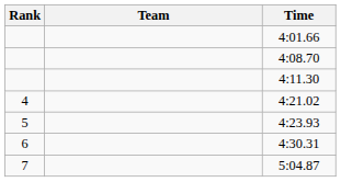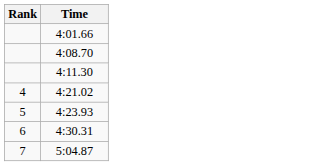 <table class=wikitable style="text-align:center">
 <tr>
 <th width=40>Rank</th>
-<th width=250>Team</th>
 <th width=80>Time</th>
 </tr>
 <tr>
 <td></td>
-<td align=left></td>
 <td>4:01.66</td>
 </tr>
 <tr>
 <td></td>
-<td align=left></td>
 <td>4:08.70</td>
 </tr>
 <tr>
 <td></td>
-<td align=left></td>
 <td>4:11.30</td>
 </tr>
 <tr>
 <td>4</td>
-<td align=left></td>
 <td>4:21.02</td>
 </tr>
 <tr>
 <td>5</td>
-<td align=left></td>
 <td>4:23.93</td>
 </tr>
 <tr>
 <td>6</td>
-<td align=left></td>
 <td>4:30.31</td>
 </tr>
 <tr>
 <td>7</td>
-<td align=left></td>
 <td>5:04.87</td>
 </tr>
 </table>
